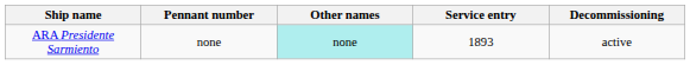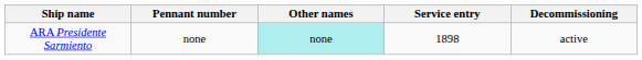 <table class="wikitable">
 <tr>
 <th width="16%" align="left">Ship name</th>
 <th width="16%" align="center">Pennant number</th>
 <th width="16%" align="center">Other names</th>
 <th width="16%" align="center">Service entry</th>
 <th width="16%" align="center">Decommissioning</th>
 </tr>
 <tr>
 <td align="center"><a href='#'>ARA <em>Presidente Sarmiento</em></a></td>
 <td align="center">none</td>
 <td align="center" style="background: paleturquoise;">none</td>
-<td align="center">1893</td>
+<td align="center">1898</td>
 <td align="center">active</td>
 </tr>
 </table>
